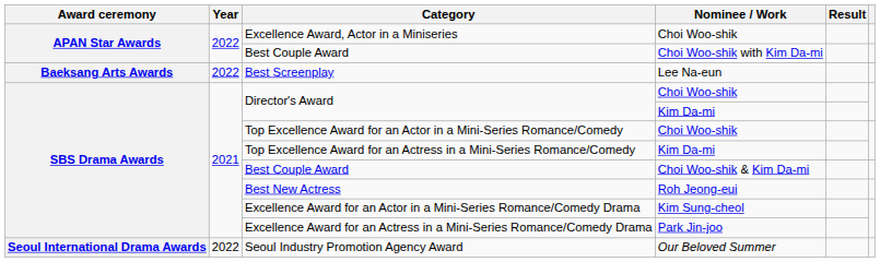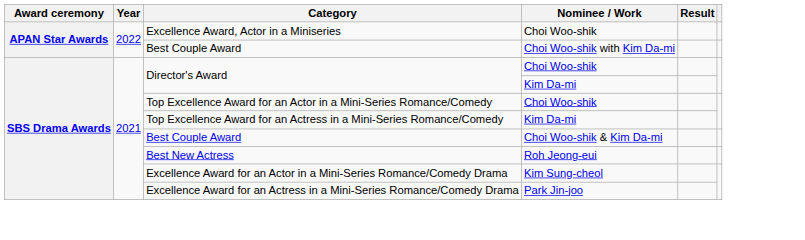 <table class="wikitable plainrowheaders sortable">
 <tr>
 <th scope="col">Award ceremony</th>
 <th scope="col">Year</th>
 <th scope="col">Category</th>
 <th scope="col">Nominee / Work</th>
 <th scope="col">Result</th>
 <th scope="col" class="unsortable"></th>
 </tr>
 <tr>
 <th scope="row"  rowspan="2"><a href='#'>APAN Star Awards</a></th>
 <td rowspan="2"><a href='#'>2022</a></td>
 <td>Excellence Award, Actor in a Miniseries</td>
 <td>Choi Woo-shik</td>
 <td></td>
 <td style="text-align:center"></td>
 </tr>
 <tr>
 <td>Best Couple Award</td>
 <td><a href='#'>Choi Woo-shik</a> with <a href='#'>Kim Da-mi</a></td>
-<td></td>
-<td style="text-align:center"></td>
-</tr>
-<tr>
-<th scope="row"  rowspan="1"><a href='#'>Baeksang Arts Awards</a></th>
-<td rowspan="1"><a href='#'>2022</a></td>
-<td><a href='#'>Best Screenplay</a></td>
-<td>Lee Na-eun</td>
 <td></td>
 <td style="text-align:center"></td>
 </tr>
 <tr>
 <th scope="row"  rowspan="8"><a href='#'>SBS Drama Awards</a></th>
 <td rowspan="8"><a href='#'>2021</a></td>
 <td rowspan="2">Director's Award</td>
 <td><a href='#'>Choi Woo-shik</a></td>
 <td></td>
 <td style="text-align:center"rowspan="2"></td>
 </tr>
 <tr>
 <td><a href='#'>Kim Da-mi</a></td>
 <td></td>
 </tr>
 <tr>
 <td>Top Excellence Award for an Actor in a Mini-Series Romance/Comedy</td>
 <td><a href='#'>Choi Woo-shik</a></td>
 <td></td>
 <td style="text-align:center"rowspan="2"></td>
 </tr>
 <tr>
 <td>Top Excellence Award for an Actress in a Mini-Series Romance/Comedy</td>
 <td><a href='#'>Kim Da-mi</a></td>
 <td></td>
 </tr>
 <tr>
 <td><a href='#'>Best Couple Award</a></td>
 <td><a href='#'>Choi Woo-shik</a> & <a href='#'>Kim Da-mi</a></td>
 <td></td>
 <td style="text-align:center"></td>
 </tr>
 <tr>
 <td><a href='#'>Best New Actress</a></td>
 <td><a href='#'>Roh Jeong-eui</a></td>
 <td></td>
 <td style="text-align:center"></td>
 </tr>
 <tr>
 <td>Excellence Award for an Actor in a Mini-Series Romance/Comedy Drama</td>
 <td><a href='#'>Kim Sung-cheol</a></td>
 <td></td>
 <td style="text-align:center"rowspan="2"></td>
 </tr>
 <tr>
 <td>Excellence Award for an Actress in a Mini-Series Romance/Comedy Drama</td>
 <td><a href='#'>Park Jin-joo</a></td>
 <td></td>
 </tr>
-<tr>
-<th scope="row"><a href='#'>Seoul International Drama Awards</a></th>
-<td>2022</td>
-<td>Seoul Industry Promotion Agency Award</td>
-<td><em>Our Beloved Summer</em></td>
-<td></td>
-<td style="text-align:center"></td>
-</tr>
 </table>
